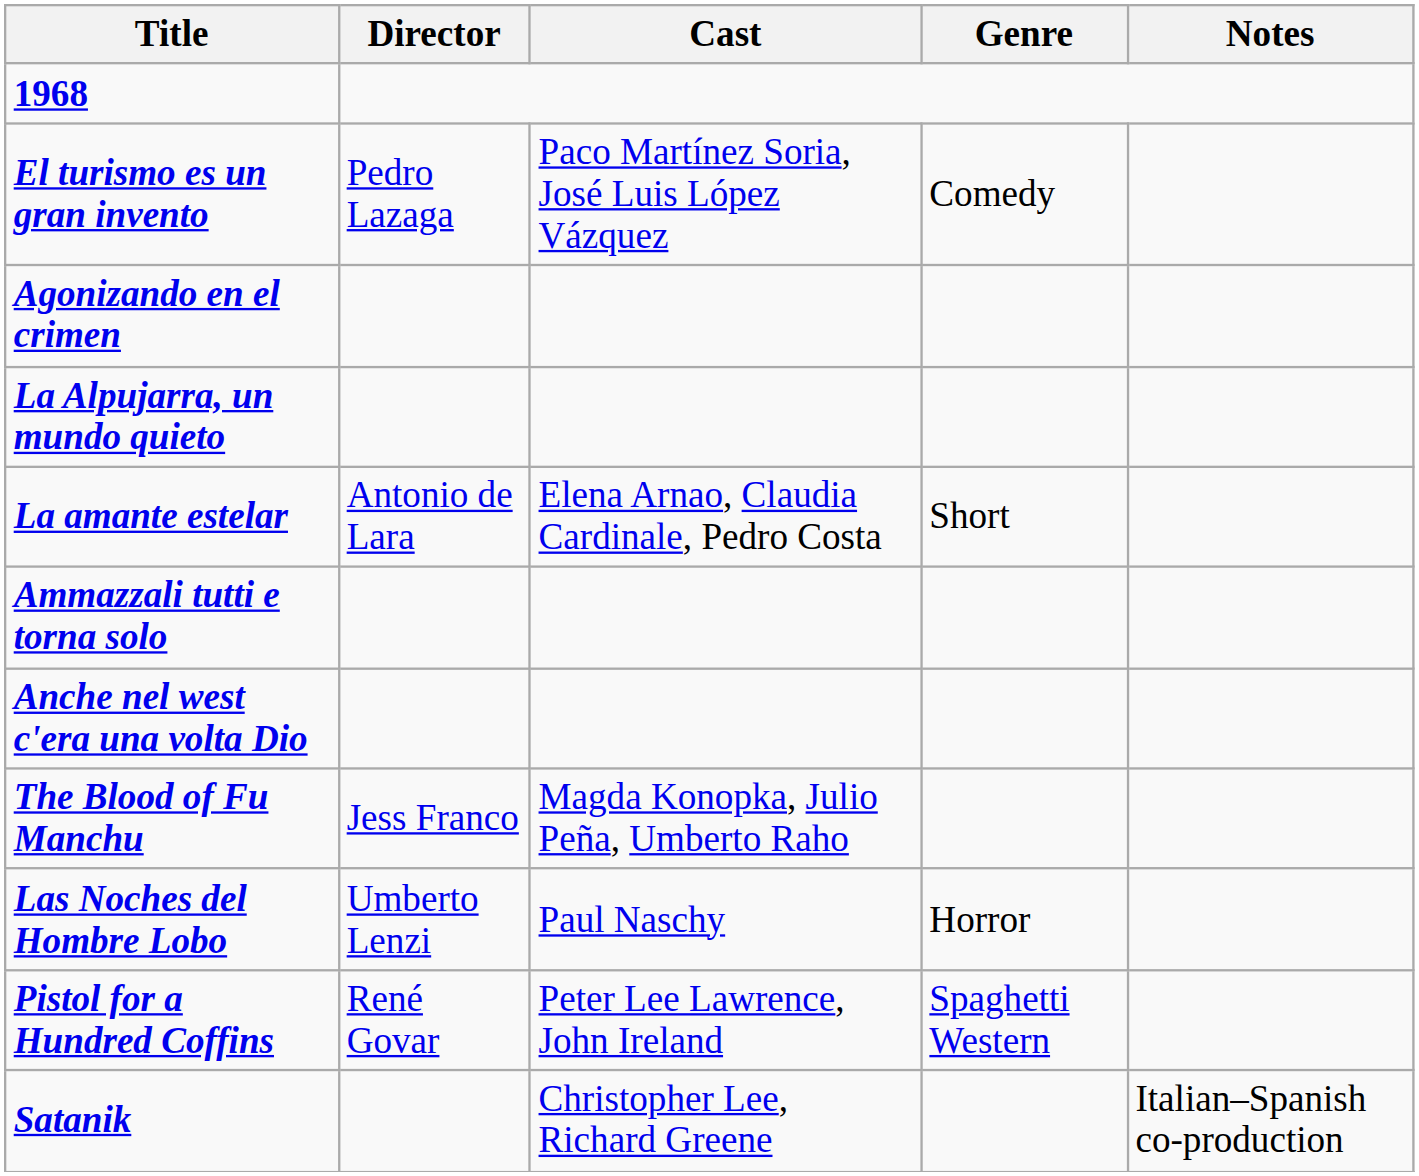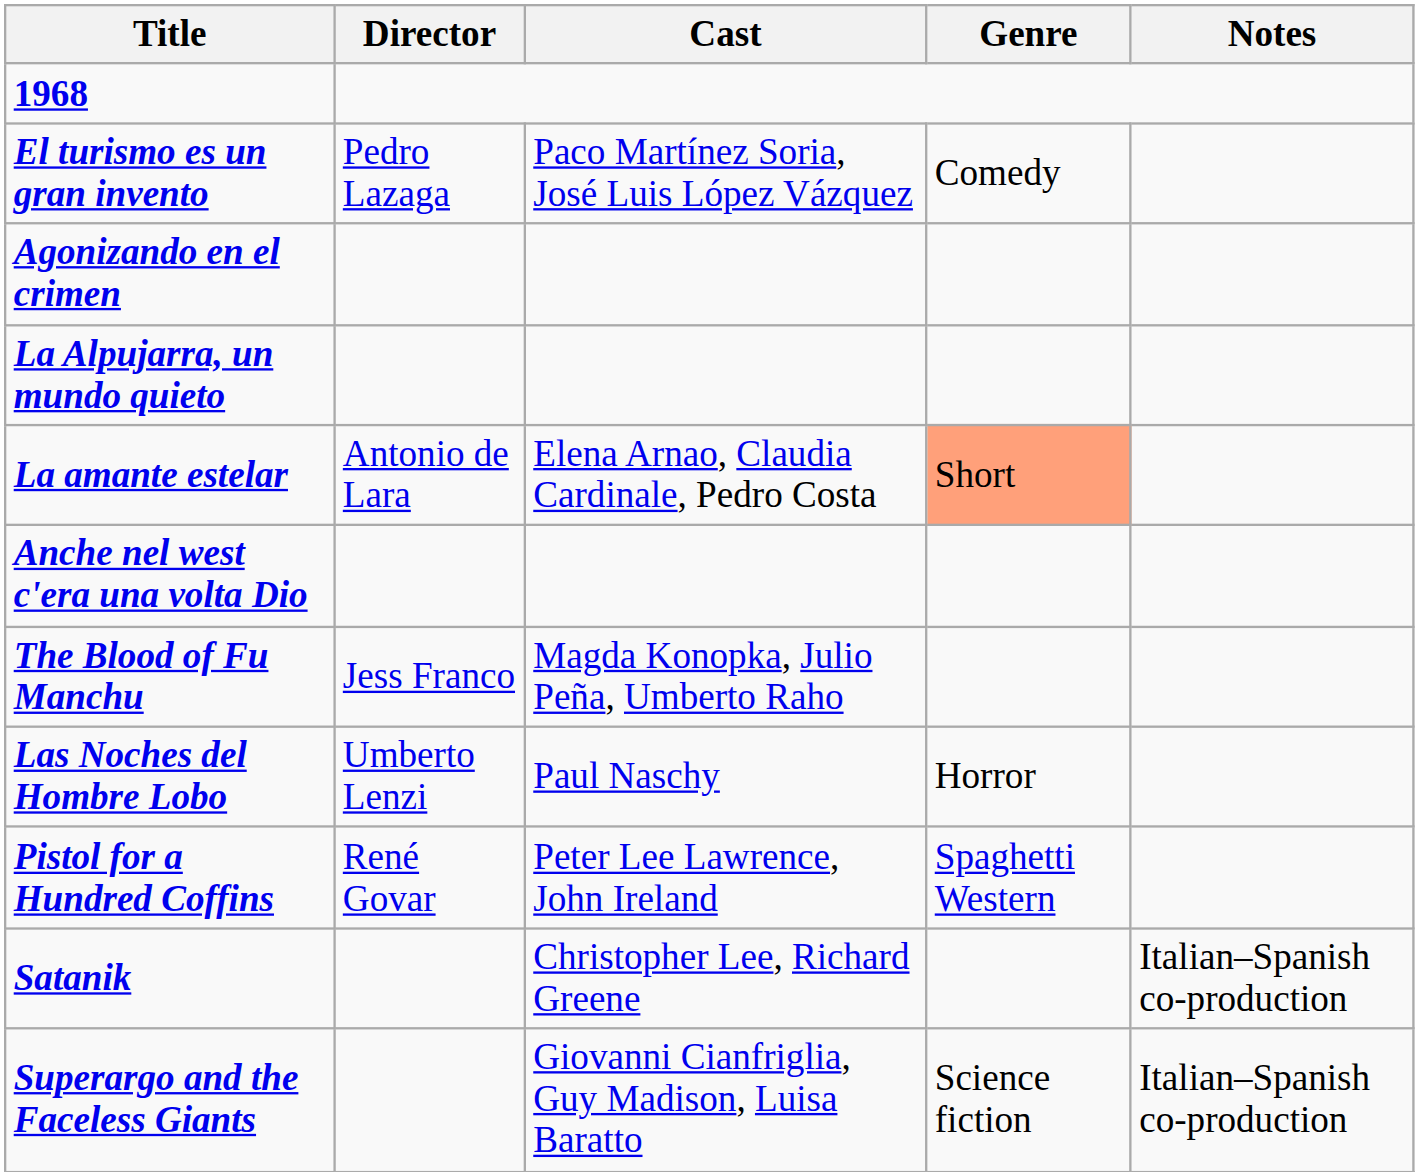 <table class="wikitable">
 <tr>
 <th>Title</th>
 <th>Director</th>
 <th>Cast</th>
 <th>Genre</th>
 <th>Notes</th>
 </tr>
 <tr>
 <td><strong><a href='#'>1968</a></strong></td>
 </tr>
 <tr>
 <td><strong><em><a href='#'>El turismo es un gran invento</a></em></strong></td>
 <td><a href='#'>Pedro Lazaga</a></td>
 <td><a href='#'>Paco Martínez Soria</a>, <a href='#'>José Luis López Vázquez</a></td>
 <td>Comedy</td>
 <td></td>
 </tr>
 <tr>
 <td><strong><em><a href='#'>Agonizando en el crimen</a></em></strong></td>
 <td></td>
 <td></td>
 <td></td>
 <td></td>
 </tr>
 <tr>
 <td><strong><em><a href='#'>La Alpujarra, un mundo quieto</a></em></strong></td>
 <td></td>
 <td></td>
 <td></td>
 <td></td>
 </tr>
 <tr>
 <td><strong><em><a href='#'>La amante estelar</a></em></strong></td>
 <td><a href='#'>Antonio de Lara</a></td>
 <td><a href='#'>Elena Arnao</a>, <a href='#'>Claudia Cardinale</a>, Pedro Costa</td>
-<td>Short</td>
-<td></td>
-</tr>
-<tr>
-<td><strong><em><a href='#'>Ammazzali tutti e torna solo</a></em></strong></td>
-<td></td>
-<td></td>
-<td></td>
+<td style="background: lightsalmon;">Short</td>
 <td></td>
 </tr>
 <tr>
 <td><strong><em><a href='#'>Anche nel west c'era una volta Dio</a></em></strong></td>
 <td></td>
 <td></td>
 <td></td>
 <td></td>
 </tr>
 <tr>
 <td><strong><em><a href='#'>The Blood of Fu Manchu</a></em></strong></td>
 <td><a href='#'>Jess Franco</a></td>
 <td><a href='#'>Magda Konopka</a>, <a href='#'>Julio Peña</a>, <a href='#'>Umberto Raho</a></td>
 <td></td>
 <td></td>
 </tr>
 <tr>
 <td><strong><em><a href='#'>Las Noches del Hombre Lobo</a></em></strong></td>
 <td><a href='#'>Umberto Lenzi</a></td>
 <td><a href='#'>Paul Naschy</a></td>
 <td>Horror</td>
 <td></td>
 </tr>
 <tr>
 <td><strong><em><a href='#'>Pistol for a Hundred Coffins</a></em></strong></td>
 <td><a href='#'>René Govar</a></td>
 <td><a href='#'>Peter Lee Lawrence</a>, <a href='#'>John Ireland</a></td>
 <td><a href='#'>Spaghetti Western</a></td>
 <td></td>
 </tr>
 <tr>
 <td><strong><em><a href='#'>Satanik</a></em></strong></td>
 <td></td>
 <td><a href='#'>Christopher Lee</a>, <a href='#'>Richard Greene</a></td>
 <td></td>
 <td>Italian–Spanish co-production</td>
 </tr>
 <tr>
+<td><strong><em><a href='#'>Superargo and the Faceless Giants</a></em></strong></td>
+<td></td>
+<td><a href='#'>Giovanni Cianfriglia</a>, <a href='#'>Guy Madison</a>, <a href='#'>Luisa Baratto</a></td>
+<td>Science fiction</td>
+<td>Italian–Spanish co-production</td>
+</tr>
+<tr>
 </tr>
 </table>
